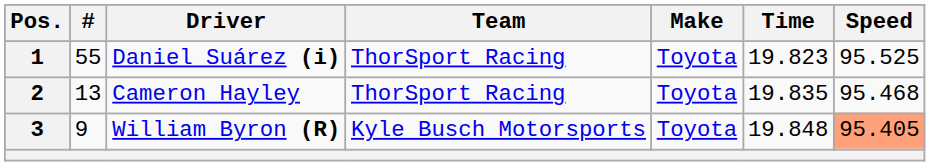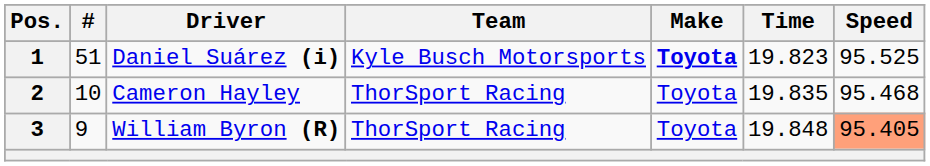 <table class="wikitable" style="font-size:95%">
 <tr>
 <th>Pos.</th>
 <th>#</th>
 <th>Driver</th>
 <th>Team</th>
 <th>Make</th>
 <th>Time</th>
 <th>Speed</th>
 </tr>
 <tr>
 <th>1</th>
-<td>55</td>
+<td>51</td>
 <td><a href='#'>Daniel Suárez</a> <strong>(i)</strong></td>
-<td><a href='#'>ThorSport Racing</a></td>
-<td><a href='#'>Toyota</a></td>
+<td><a href='#'>Kyle Busch Motorsports</a></td>
+<td><strong><a href='#'>Toyota</a></strong></td>
 <td>19.823</td>
 <td>95.525</td>
 </tr>
 <tr>
 <th>2</th>
-<td>13</td>
+<td>10</td>
 <td><a href='#'>Cameron Hayley</a></td>
 <td><a href='#'>ThorSport Racing</a></td>
 <td><a href='#'>Toyota</a></td>
 <td>19.835</td>
 <td>95.468</td>
 </tr>
 <tr>
 <th>3</th>
 <td>9</td>
 <td><a href='#'>William Byron</a> <strong>(R)</strong></td>
-<td><a href='#'>Kyle Busch Motorsports</a></td>
+<td><a href='#'>ThorSport Racing</a></td>
 <td><a href='#'>Toyota</a></td>
 <td>19.848</td>
 <td style="background: lightsalmon;">95.405</td>
 </tr>
 <tr>
 <th colspan="7"></th>
 </tr>
 </table>
